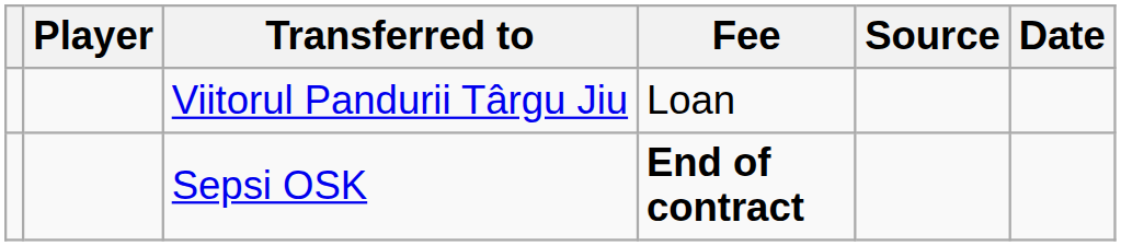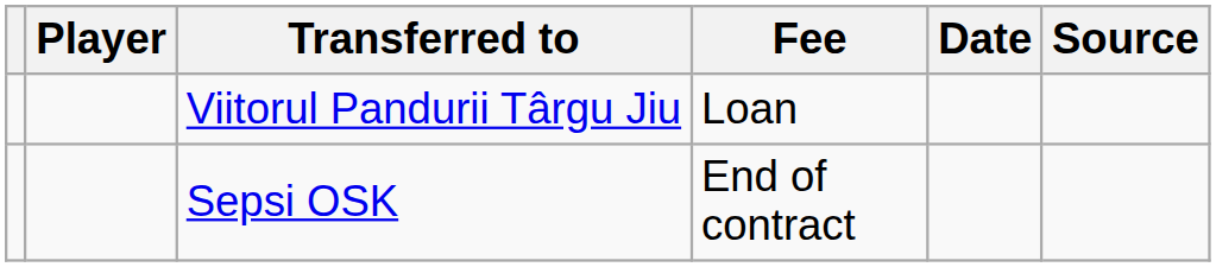 <table class="wikitable plainrowheaders sortable">
 <tr>
 <th></th>
 <th scope="col">Player</th>
 <th>Transferred to</th>
 <th style="width: 80px;">Fee</th>
+<th scope="col">Date</th>
 <th scope="col">Source</th>
-<th scope="col">Date</th>
 </tr>
 <tr>
 <td align="center"></td>
 <td></td>
 <td> <a href='#'>Viitorul Pandurii Târgu Jiu</a></td>
 <td>Loan</td>
 <td></td>
 <td></td>
 </tr>
 <tr>
 <td align="center"></td>
 <td></td>
 <td> <a href='#'>Sepsi OSK</a></td>
-<td><strong>End of contract</strong></td>
+<td>End of contract</td>
 <td></td>
 <td></td>
 </tr>
 </table>
